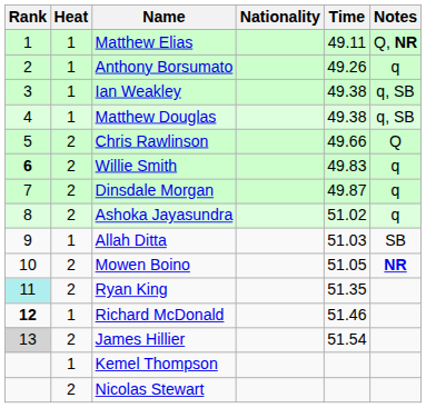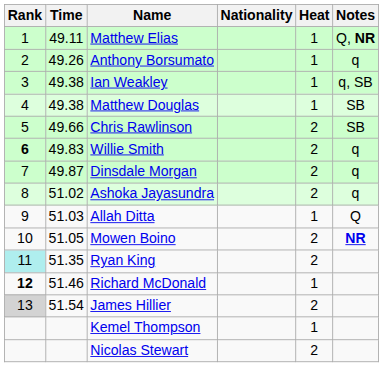 <table class="wikitable sortable" style="text-align:center">
 <tr>
 <th>Rank</th>
-<th>Heat</th>
+<th>Time</th>
 <th>Name</th>
 <th>Nationality</th>
-<th>Time</th>
+<th>Heat</th>
 <th>Notes</th>
 </tr>
 <tr bgcolor=ccffcc>
 <td>1</td>
-<td>1</td>
+<td>49.11</td>
 <td align=left><a href='#'>Matthew Elias</a></td>
 <td align=left></td>
-<td>49.11</td>
+<td>1</td>
 <td>Q, <strong>NR</strong></td>
 </tr>
 <tr bgcolor=ccffcc>
 <td>2</td>
-<td>1</td>
+<td>49.26</td>
 <td align=left><a href='#'>Anthony Borsumato</a></td>
 <td align=left></td>
-<td>49.26</td>
+<td>1</td>
 <td>q</td>
 </tr>
 <tr bgcolor=ccffcc>
 <td>3</td>
-<td>1</td>
+<td>49.38</td>
 <td align=left><a href='#'>Ian Weakley</a></td>
 <td align=left></td>
-<td>49.38</td>
+<td>1</td>
 <td>q, SB</td>
 </tr>
 <tr bgcolor=ddffdd>
 <td>4</td>
-<td>1</td>
+<td>49.38</td>
 <td align=left><a href='#'>Matthew Douglas</a></td>
 <td align=left></td>
-<td>49.38</td>
-<td>q, SB</td>
+<td>1</td>
+<td>SB</td>
 </tr>
 <tr bgcolor=ccffcc>
 <td>5</td>
-<td>2</td>
+<td>49.66</td>
 <td align=left><a href='#'>Chris Rawlinson</a></td>
 <td align=left></td>
-<td>49.66</td>
-<td>Q</td>
+<td>2</td>
+<td>SB</td>
 </tr>
 <tr bgcolor=ccffcc>
 <td><strong>6</strong></td>
-<td>2</td>
+<td>49.83</td>
 <td align=left><a href='#'>Willie Smith</a></td>
 <td align=left></td>
-<td>49.83</td>
+<td>2</td>
 <td>q</td>
 </tr>
 <tr bgcolor=ccffcc>
 <td>7</td>
-<td>2</td>
+<td>49.87</td>
 <td align=left><a href='#'>Dinsdale Morgan</a></td>
 <td align=left></td>
-<td>49.87</td>
+<td>2</td>
 <td>q</td>
 </tr>
 <tr bgcolor=ddffdd>
 <td>8</td>
-<td>2</td>
+<td>51.02</td>
 <td align=left><a href='#'>Ashoka Jayasundra</a></td>
 <td align=left></td>
-<td>51.02</td>
+<td>2</td>
 <td>q</td>
 </tr>
 <tr>
 <td>9</td>
-<td>1</td>
+<td>51.03</td>
 <td align=left><a href='#'>Allah Ditta</a></td>
 <td align=left></td>
-<td>51.03</td>
-<td>SB</td>
+<td>1</td>
+<td>Q</td>
 </tr>
 <tr>
 <td>10</td>
-<td>2</td>
+<td>51.05</td>
 <td align=left><a href='#'>Mowen Boino</a></td>
 <td align=left></td>
-<td>51.05</td>
+<td>2</td>
 <td><strong><a href='#'>NR</a></strong></td>
 </tr>
 <tr>
 <td style="background: paleturquoise;">11</td>
-<td>2</td>
+<td>51.35</td>
 <td align=left><a href='#'>Ryan King</a></td>
 <td align=left></td>
-<td>51.35</td>
+<td>2</td>
 <td></td>
 </tr>
 <tr>
 <td><strong>12</strong></td>
-<td>1</td>
+<td>51.46</td>
 <td align=left><a href='#'>Richard McDonald</a></td>
 <td align=left></td>
-<td>51.46</td>
+<td>1</td>
 <td></td>
 </tr>
 <tr>
 <td style="background: lightgrey;">13</td>
-<td>2</td>
+<td>51.54</td>
 <td align=left><a href='#'>James Hillier</a></td>
 <td align=left></td>
-<td>51.54</td>
+<td>2</td>
 <td></td>
 </tr>
 <tr>
 <td></td>
-<td>1</td>
+<td></td>
 <td align=left><a href='#'>Kemel Thompson</a></td>
 <td align=left></td>
-<td></td>
+<td>1</td>
 <td></td>
 </tr>
 <tr>
 <td></td>
-<td>2</td>
+<td></td>
 <td align=left><a href='#'>Nicolas Stewart</a></td>
 <td align=left></td>
-<td></td>
+<td>2</td>
 <td></td>
 </tr>
 </table>
